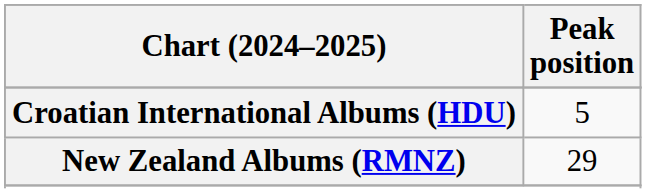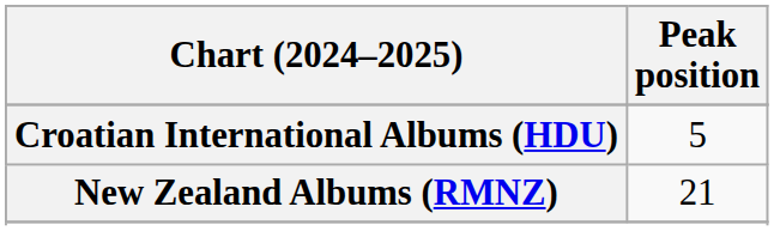 <table class="wikitable sortable plainrowheaders" style="text-align:center">
 <tr>
 <th scope="col">Chart (2024–2025)</th>
 <th scope="col">Peak<br>position</th>
 </tr>
 <tr>
 </tr>
 <tr>
 </tr>
 <tr>
 <th scope="row">Croatian International Albums (<a href='#'>HDU</a>)</th>
 <td>5</td>
 </tr>
 <tr>
 <th scope="row">New Zealand Albums (<a href='#'>RMNZ</a>)</th>
-<td>29</td>
+<td>21</td>
 </tr>
 <tr>
 </tr>
 <tr>
 </tr>
 <tr>
 </tr>
 <tr>
 </tr>
 </table>
